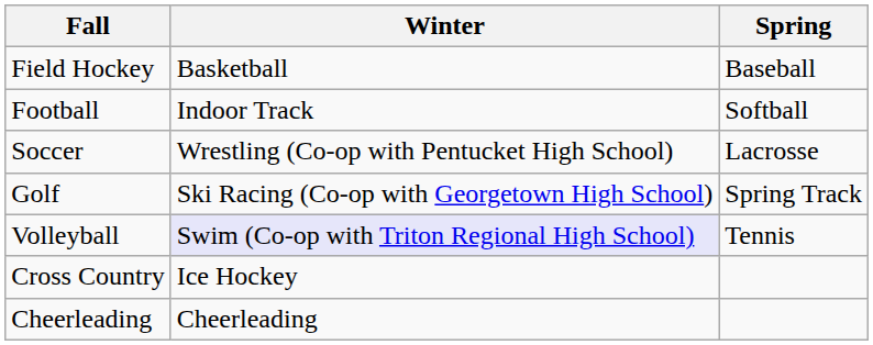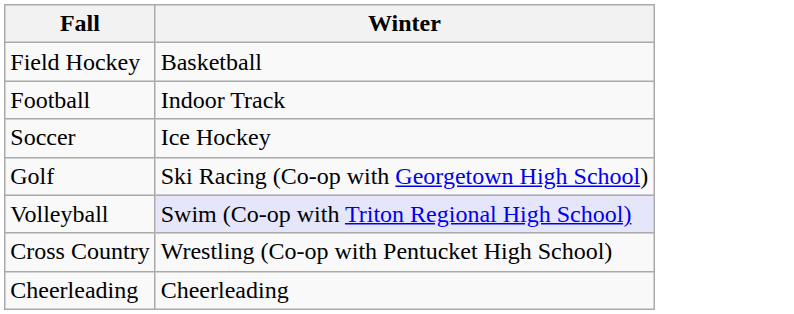 <table class="wikitable">
 <tr>
 <th><strong>Fall</strong></th>
 <th><strong>Winter</strong></th>
-<th>Spring</th>
 </tr>
 <tr>
 <td>Field Hockey</td>
 <td>Basketball</td>
-<td>Baseball</td>
 </tr>
 <tr>
 <td>Football</td>
 <td>Indoor Track</td>
-<td>Softball</td>
 </tr>
 <tr>
 <td>Soccer</td>
-<td>Wrestling (Co-op with Pentucket High School)</td>
-<td>Lacrosse</td>
+<td>Ice Hockey</td>
 </tr>
 <tr>
 <td>Golf</td>
 <td>Ski Racing (Co-op with <a href='#'>Georgetown High School</a>)</td>
-<td>Spring Track</td>
 </tr>
 <tr>
 <td>Volleyball</td>
 <td style="background: lavender;">Swim (Co-op with <a href='#'>Triton Regional High School)</a></td>
-<td>Tennis</td>
 </tr>
 <tr>
 <td>Cross Country</td>
-<td>Ice Hockey</td>
-<td></td>
+<td>Wrestling (Co-op with Pentucket High School)</td>
 </tr>
 <tr>
 <td>Cheerleading</td>
 <td>Cheerleading</td>
-<td></td>
 </tr>
 </table>
